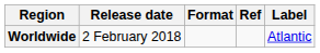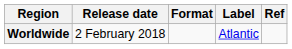 <table class="wikitable plainrowheaders">
 <tr>
 <th scope="col">Region</th>
 <th scope="col">Release date</th>
 <th scope="col">Format</th>
+<th scope="col">Label</th>
 <th>Ref</th>
-<th scope="col">Label</th>
 </tr>
 <tr>
 <th scope="row">Worldwide</th>
 <td>2 February 2018</td>
 <td></td>
+<td><a href='#'>Atlantic</a></td>
 <td></td>
-<td><a href='#'>Atlantic</a></td>
 </tr>
 </table>
